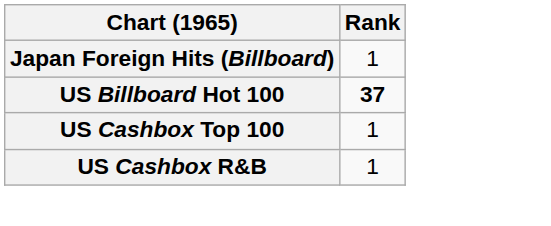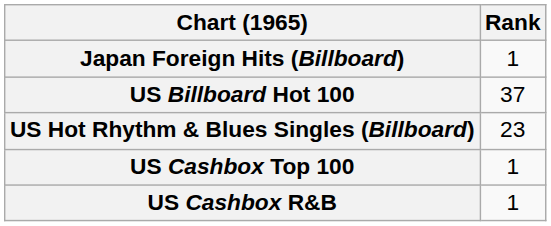 <table class="wikitable sortable plainrowheaders">
 <tr>
 <th>Chart (1965)</th>
 <th>Rank</th>
 </tr>
 <tr>
 <th scope="row">Japan Foreign Hits (<em>Billboard</em>)</th>
 <td style="text-align:center;">1</td>
 </tr>
 <tr>
 <th scope="row">US <em>Billboard</em> Hot 100</th>
-<td style="text-align:center;"><strong>37</strong></td>
+<td style="text-align:center;">37</td>
+</tr>
+<tr>
+<th scope="row">US Hot Rhythm & Blues Singles (<em>Billboard</em>)</th>
+<td style="text-align:center;">23</td>
 </tr>
 <tr>
 <th scope="row">US <em>Cashbox</em> Top 100</th>
 <td style="text-align:center;">1</td>
 </tr>
 <tr>
 <th scope="row">US <em>Cashbox</em> R&B</th>
 <td style="text-align:center;">1</td>
 </tr>
 </table>
